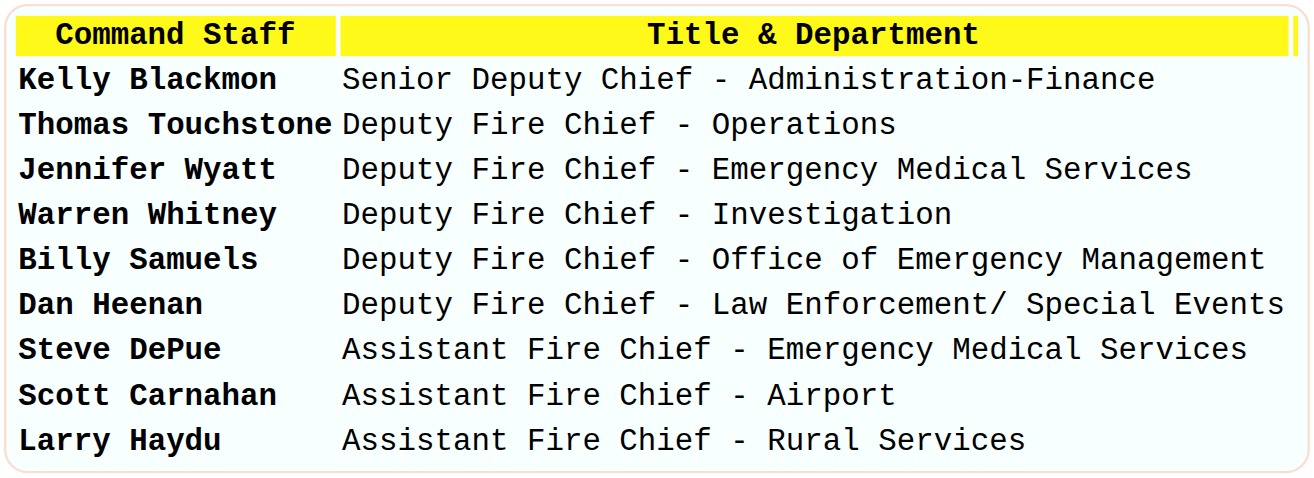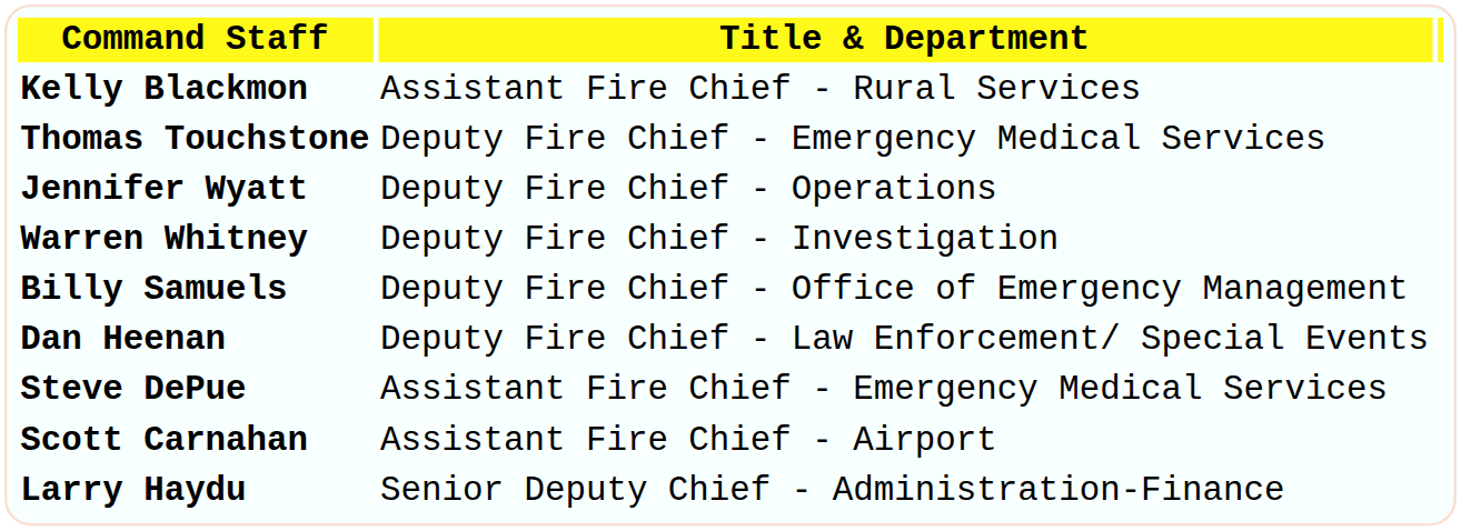 <table style="background:#f7ffff; border:solid 1px #faded1; padding:2px; border-radius:10px;">
 <tr style="background:#fff919; padding:2px; border-radius:10px;">
 <th>Command Staff</th>
 <th>Title & Department</th>
 <th></th>
 </tr>
 <tr>
 <td><strong>Kelly Blackmon</strong></td>
-<td>Senior Deputy Chief - Administration-Finance</td>
+<td>Assistant Fire Chief - Rural Services</td>
 </tr>
 <tr>
 <td><strong>Thomas Touchstone</strong></td>
-<td>Deputy Fire Chief - Operations</td>
+<td>Deputy Fire Chief - Emergency Medical Services</td>
 </tr>
 <tr>
 <td><strong>Jennifer Wyatt</strong></td>
-<td>Deputy Fire Chief - Emergency Medical Services</td>
+<td>Deputy Fire Chief - Operations</td>
 </tr>
 <tr>
 <td><strong>Warren Whitney</strong></td>
 <td>Deputy Fire Chief - Investigation</td>
 </tr>
 <tr>
 <td><strong>Billy Samuels</strong></td>
 <td>Deputy Fire Chief - Office of Emergency Management</td>
 </tr>
 <tr>
 <td><strong>Dan Heenan</strong></td>
 <td>Deputy Fire Chief - Law Enforcement/ Special Events</td>
 </tr>
 <tr>
 <td><strong>Steve DePue</strong></td>
 <td>Assistant Fire Chief - Emergency Medical Services</td>
 </tr>
 <tr>
 <td><strong>Scott Carnahan</strong></td>
 <td>Assistant Fire Chief - Airport</td>
 </tr>
 <tr>
 <td><strong>Larry Haydu</strong></td>
-<td>Assistant Fire Chief - Rural Services</td>
+<td>Senior Deputy Chief - Administration-Finance</td>
 </tr>
 </table>
